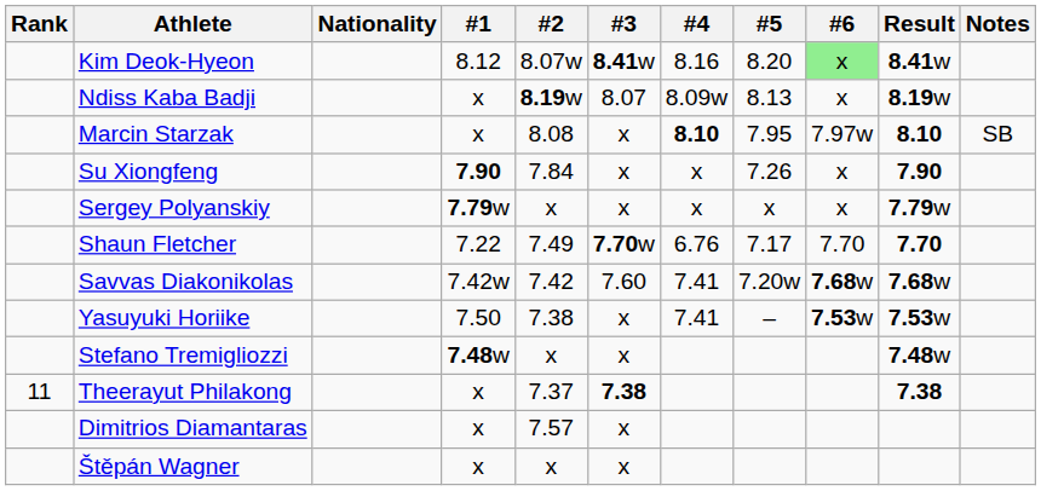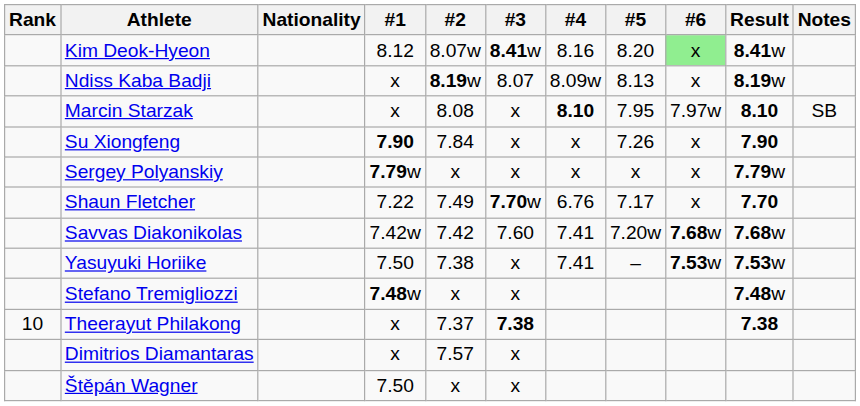 <table class="wikitable sortable" style="text-align:center">
 <tr>
 <th>Rank</th>
 <th>Athlete</th>
 <th>Nationality</th>
 <th>#1</th>
 <th>#2</th>
 <th>#3</th>
 <th>#4</th>
 <th>#5</th>
 <th>#6</th>
 <th>Result</th>
 <th>Notes</th>
 </tr>
 <tr>
 <td></td>
 <td align="left"><a href='#'>Kim Deok-Hyeon</a></td>
 <td align=left></td>
 <td>8.12</td>
 <td>8.07w</td>
 <td><strong>8.41</strong>w</td>
 <td>8.16</td>
 <td>8.20</td>
 <td style="background: lightgreen;">x</td>
 <td><strong>8.41</strong>w</td>
 <td></td>
 </tr>
 <tr>
 <td></td>
 <td align="left"><a href='#'>Ndiss Kaba Badji</a></td>
 <td align=left></td>
 <td>x</td>
 <td><strong>8.19</strong>w</td>
 <td>8.07</td>
 <td>8.09w</td>
 <td>8.13</td>
 <td>x</td>
 <td><strong>8.19</strong>w</td>
 <td></td>
 </tr>
 <tr>
 <td></td>
 <td align="left"><a href='#'>Marcin Starzak</a></td>
 <td align=left></td>
 <td>x</td>
 <td>8.08</td>
 <td>x</td>
 <td><strong>8.10</strong></td>
 <td>7.95</td>
 <td>7.97w</td>
 <td><strong>8.10</strong></td>
 <td>SB</td>
 </tr>
 <tr>
 <td></td>
 <td align="left"><a href='#'>Su Xiongfeng</a></td>
 <td align=left></td>
 <td><strong>7.90</strong></td>
 <td>7.84</td>
 <td>x</td>
 <td>x</td>
 <td>7.26</td>
 <td>x</td>
 <td><strong>7.90</strong></td>
 <td></td>
 </tr>
 <tr>
 <td></td>
 <td align="left"><a href='#'>Sergey Polyanskiy</a></td>
 <td align=left></td>
 <td><strong>7.79</strong>w</td>
 <td>x</td>
 <td>x</td>
 <td>x</td>
 <td>x</td>
 <td>x</td>
 <td><strong>7.79</strong>w</td>
 <td></td>
 </tr>
 <tr>
 <td></td>
 <td align="left"><a href='#'>Shaun Fletcher</a></td>
 <td align=left></td>
 <td>7.22</td>
 <td>7.49</td>
 <td><strong>7.70</strong>w</td>
 <td>6.76</td>
 <td>7.17</td>
-<td>7.70</td>
+<td>x</td>
 <td><strong>7.70</strong></td>
 <td></td>
 </tr>
 <tr>
 <td></td>
 <td align="left"><a href='#'>Savvas Diakonikolas</a></td>
 <td align=left></td>
 <td>7.42w</td>
 <td>7.42</td>
 <td>7.60</td>
 <td>7.41</td>
 <td>7.20w</td>
 <td><strong>7.68</strong>w</td>
 <td><strong>7.68</strong>w</td>
 <td></td>
 </tr>
 <tr>
 <td></td>
 <td align="left"><a href='#'>Yasuyuki Horiike</a></td>
 <td align=left></td>
 <td>7.50</td>
 <td>7.38</td>
 <td>x</td>
 <td>7.41</td>
 <td>–</td>
 <td><strong>7.53</strong>w</td>
 <td><strong>7.53</strong>w</td>
 <td></td>
 </tr>
 <tr>
 <td></td>
 <td align="left"><a href='#'>Stefano Tremigliozzi</a></td>
 <td align=left></td>
 <td><strong>7.48</strong>w</td>
 <td>x</td>
 <td>x</td>
 <td></td>
 <td></td>
 <td></td>
 <td><strong>7.48</strong>w</td>
 <td></td>
 </tr>
 <tr>
-<td>11</td>
+<td>10</td>
 <td align="left"><a href='#'>Theerayut Philakong</a></td>
 <td align=left></td>
 <td>x</td>
 <td>7.37</td>
 <td><strong>7.38</strong></td>
 <td></td>
 <td></td>
 <td></td>
 <td><strong>7.38</strong></td>
 <td></td>
 </tr>
 <tr>
 <td></td>
 <td align="left"><a href='#'>Dimitrios Diamantaras</a></td>
 <td align=left></td>
 <td>x</td>
 <td>7.57</td>
 <td>x</td>
 <td></td>
 <td></td>
 <td></td>
 <td><strong></strong></td>
 <td></td>
 </tr>
 <tr>
 <td></td>
 <td align="left"><a href='#'>Štěpán Wagner</a></td>
 <td align=left></td>
-<td>x</td>
+<td>7.50</td>
 <td>x</td>
 <td>x</td>
 <td></td>
 <td></td>
 <td></td>
 <td><strong></strong></td>
 <td></td>
 </tr>
 </table>
